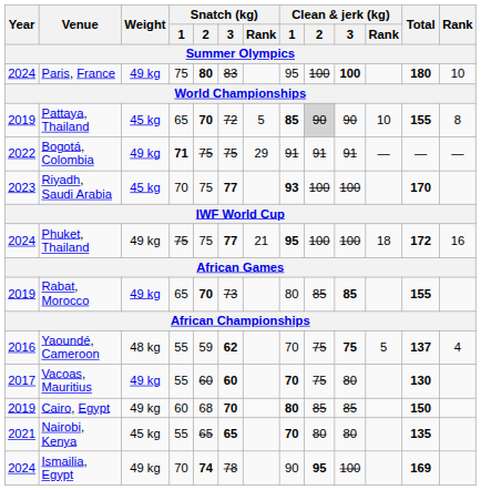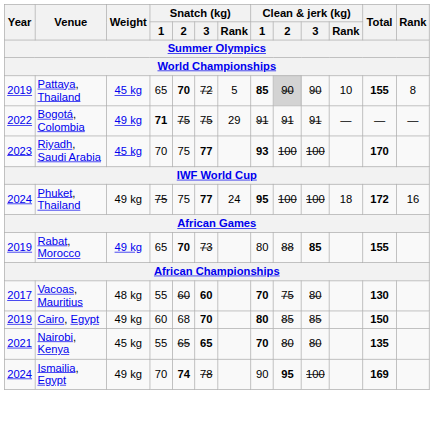 <table class = "wikitable" style="text-align:center;">
 <tr>
 <th rowspan=2 width=40>Year</th>
 <th rowspan=2 width=250>Venue</th>
 <th rowspan=2 width=60>Weight</th>
 <th colspan=4>Snatch (kg)</th>
 <th colspan=4>Clean & jerk (kg)</th>
 <th rowspan=2 width=65>Total</th>
 <th rowspan=2 width=40>Rank</th>
 </tr>
 <tr>
 <th width=65>1</th>
 <th width=65>2</th>
 <th width=65>3</th>
 <th width=45>Rank</th>
 <th width=65>1</th>
 <th width=65>2</th>
 <th width=65>3</th>
 <th width=45>Rank</th>
 </tr>
 <tr>
 <th colspan=13><a href='#'>Summer Olympics</a></th>
-</tr>
-<tr>
-<td><a href='#'>2024</a></td>
-<td align=left> <a href='#'>Paris</a>, <a href='#'>France</a></td>
-<td><a href='#'>49 kg</a></td>
-<td>75</td>
-<td><strong>80</strong></td>
-<td><s>83</s></td>
-<td></td>
-<td>95</td>
-<td><s>100</s></td>
-<td><strong>100</strong></td>
-<td></td>
-<td><strong>180</strong></td>
-<td>10</td>
 </tr>
 <tr>
 <th colspan=13><a href='#'>World Championships</a></th>
 </tr>
 <tr>
 <td><a href='#'>2019</a></td>
 <td align=left> <a href='#'>Pattaya</a>, <a href='#'>Thailand</a></td>
 <td><a href='#'>45 kg</a></td>
 <td>65</td>
 <td><strong>70</strong></td>
 <td><s>72</s></td>
 <td>5</td>
 <td><strong>85</strong></td>
 <td style="background: lightgrey;"><s>90</s></td>
 <td><s>90</s></td>
 <td>10</td>
 <td><strong>155</strong></td>
 <td>8</td>
 </tr>
 <tr>
 <td><a href='#'>2022</a></td>
 <td align=left> <a href='#'>Bogotá</a>, <a href='#'>Colombia</a></td>
 <td><a href='#'>49 kg</a></td>
 <td><strong>71</strong></td>
 <td><s>75</s></td>
 <td><s>75</s></td>
 <td>29</td>
 <td><s>91</s></td>
 <td><s>91</s></td>
 <td><s>91</s></td>
 <td>—</td>
 <td>—</td>
 <td>—</td>
 </tr>
 <tr>
 <td><a href='#'>2023</a></td>
 <td align=left> <a href='#'>Riyadh</a>, <a href='#'>Saudi Arabia</a></td>
 <td><a href='#'>45 kg</a></td>
 <td>70</td>
 <td>75</td>
 <td><strong>77</strong></td>
 <td></td>
 <td><strong>93</strong></td>
 <td><s>100</s></td>
 <td><s>100</s></td>
 <td></td>
 <td><strong>170</strong></td>
 <td></td>
 </tr>
 <tr>
 <th colspan=13><a href='#'>IWF World Cup</a></th>
 </tr>
 <tr>
 <td><a href='#'>2024</a></td>
 <td align=left> <a href='#'>Phuket</a>, <a href='#'>Thailand</a></td>
 <td>49 kg</td>
 <td><s>75</s></td>
 <td>75</td>
 <td><strong>77</strong></td>
-<td>21</td>
+<td>24</td>
 <td><strong>95</strong></td>
 <td><s>100</s></td>
 <td><s>100</s></td>
 <td>18</td>
 <td><strong>172</strong></td>
 <td>16</td>
 </tr>
 <tr>
 <th colspan=13><a href='#'>African Games</a></th>
 </tr>
 <tr>
 <td><a href='#'>2019</a></td>
 <td align=left> <a href='#'>Rabat</a>, <a href='#'>Morocco</a></td>
 <td><a href='#'>49 kg</a></td>
 <td>65</td>
 <td><strong>70</strong></td>
 <td><s>73</s></td>
 <td></td>
 <td>80</td>
-<td><s>85</s></td>
+<td><s>88</s></td>
 <td><strong>85</strong></td>
 <td></td>
 <td><strong>155</strong></td>
 <td></td>
 </tr>
 <tr>
 <th colspan=13><a href='#'>African Championships</a></th>
 </tr>
 <tr>
-<td><a href='#'>2016</a></td>
-<td align=left> <a href='#'>Yaoundé</a>, <a href='#'>Cameroon</a></td>
-<td>48 kg</td>
-<td>55</td>
-<td>59</td>
-<td><strong>62</strong></td>
-<td></td>
-<td>70</td>
-<td><s>75</s></td>
-<td><strong>75</strong></td>
-<td>5</td>
-<td><strong>137</strong></td>
-<td>4</td>
-</tr>
-<tr>
 <td><a href='#'>2017</a></td>
 <td align=left> <a href='#'>Vacoas</a>, <a href='#'>Mauritius</a></td>
-<td><a href='#'>49 kg</a></td>
+<td>48 kg</td>
 <td>55</td>
 <td><s>60</s></td>
 <td><strong>60</strong></td>
 <td></td>
 <td><strong>70</strong></td>
 <td><s>75</s></td>
 <td><s>80</s></td>
 <td></td>
 <td><strong>130</strong></td>
 <td></td>
 </tr>
 <tr>
 <td><a href='#'>2019</a></td>
 <td align=left> <a href='#'>Cairo</a>, <a href='#'>Egypt</a></td>
 <td>49 kg</td>
 <td>60</td>
 <td>68</td>
 <td><strong>70</strong></td>
 <td></td>
 <td><strong>80</strong></td>
 <td><s>85</s></td>
 <td><s>85</s></td>
 <td></td>
 <td><strong>150</strong></td>
 <td></td>
 </tr>
 <tr>
 <td><a href='#'>2021</a></td>
 <td align=left> <a href='#'>Nairobi</a>, <a href='#'>Kenya</a></td>
 <td>45 kg</td>
 <td>55</td>
 <td><s>65</s></td>
 <td><strong>65</strong></td>
 <td></td>
 <td><strong>70</strong></td>
 <td><s>80</s></td>
 <td><s>80</s></td>
 <td></td>
 <td><strong>135</strong></td>
 <td></td>
 </tr>
 <tr>
 <td><a href='#'>2024</a></td>
 <td align=left> <a href='#'>Ismailia</a>, <a href='#'>Egypt</a></td>
 <td>49 kg</td>
 <td>70</td>
 <td><strong>74</strong></td>
 <td><s>78</s></td>
 <td></td>
 <td>90</td>
 <td><strong>95</strong></td>
 <td><s>100</s></td>
 <td></td>
 <td><strong>169</strong></td>
 <td></td>
 </tr>
 </table>
